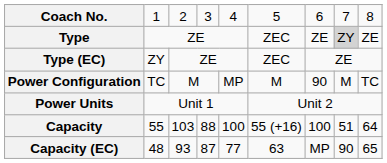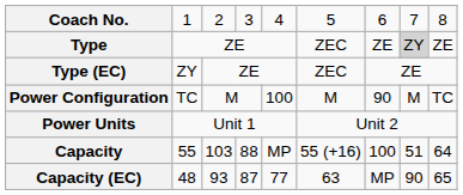 <table class="wikitable" style="text-align: center; font-size: small;">
 <tr>
 <th>Coach No.</th>
 <td>1</td>
 <td>2</td>
 <td>3</td>
 <td>4</td>
 <td>5</td>
 <td>6</td>
 <td>7</td>
 <td>8</td>
 </tr>
 <tr>
 <th>Type</th>
 <td colspan=4>ZE</td>
 <td colspan=1>ZEC</td>
 <td colspan=1>ZE</td>
 <td colspan=1 style="background: lightgrey;">ZY</td>
 <td colspan=1>ZE</td>
 </tr>
 <tr>
 <th>Type (EC)</th>
 <td colspan=1>ZY</td>
 <td colspan=3>ZE</td>
 <td colspan=1>ZEC</td>
 <td colspan=3>ZE</td>
 </tr>
 <tr>
 <th>Power Configuration</th>
 <td colspan=1>TC</td>
 <td colspan=2>M</td>
-<td colspan=1>MP</td>
+<td>100</td>
 <td colspan=1>M</td>
 <td>90</td>
 <td colspan=1>M</td>
 <td colspan=1>TC</td>
 </tr>
 <tr>
 <th>Power Units</th>
 <td colspan=4>Unit 1</td>
 <td colspan=4>Unit 2</td>
 </tr>
 <tr>
 <th>Capacity</th>
 <td>55</td>
 <td>103</td>
 <td>88</td>
-<td>100</td>
+<td colspan=1>MP</td>
 <td>55 (+16)</td>
 <td>100</td>
 <td>51</td>
 <td>64</td>
 </tr>
 <tr>
 <th>Capacity (EC)</th>
 <td>48</td>
 <td>93</td>
 <td>87</td>
 <td>77</td>
 <td>63</td>
 <td colspan=1>MP</td>
 <td>90</td>
 <td>65</td>
 </tr>
 </table>
